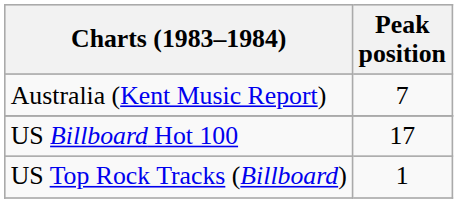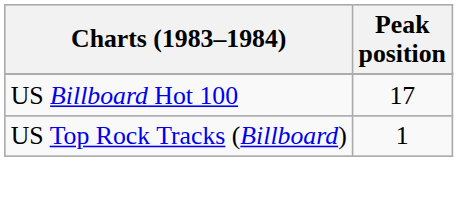 <table class="wikitable sortable">
 <tr>
 <th>Charts (1983–1984)</th>
 <th>Peak<br>position</th>
-</tr>
-<tr>
-<td>Australia (<a href='#'>Kent Music Report</a>)</td>
-<td align="center">7</td>
 </tr>
 <tr>
 </tr>
 <tr>
 </tr>
 <tr>
 </tr>
 <tr>
 </tr>
 <tr>
 <td>US <a href='#'><em>Billboard</em> Hot 100</a></td>
 <td style="text-align:center;">17</td>
 </tr>
 <tr>
 <td>US <a href='#'>Top Rock Tracks</a> (<em><a href='#'>Billboard</a></em>)</td>
 <td style="text-align:center;">1</td>
 </tr>
 </table>
